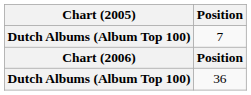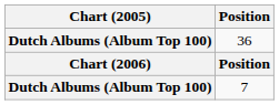 <table class="wikitable plainrowheaders" style="text-align:center">
 <tr>
 <th scope="col">Chart (2005)</th>
 <th scope="col">Position</th>
 </tr>
 <tr>
 <th scope="row">Dutch Albums (Album Top 100)</th>
-<td>7</td>
+<td>36</td>
 </tr>
 <tr>
 <th scope="col">Chart (2006)</th>
 <th scope="col">Position</th>
 </tr>
 <tr>
 <th scope="row">Dutch Albums (Album Top 100)</th>
-<td>36</td>
+<td>7</td>
 </tr>
 </table>
